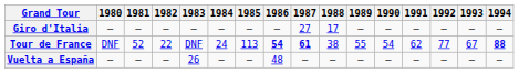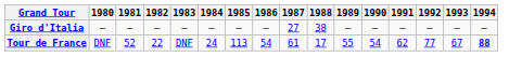 <table class="wikitable plainrowheaders">
 <tr>
 <th scope="col"><a href='#'>Grand Tour</a></th>
 <th scope="col">1980</th>
 <th scope="col">1981</th>
 <th scope="col">1982</th>
 <th scope="col">1983</th>
 <th scope="col">1984</th>
 <th scope="col">1985</th>
 <th scope="col">1986</th>
 <th scope="col">1987</th>
 <th scope="col">1988</th>
 <th scope="col">1989</th>
 <th scope="col">1990</th>
 <th scope="col">1991</th>
 <th scope="col">1992</th>
 <th scope="col">1993</th>
 <th scope="col">1994</th>
 </tr>
 <tr style="text-align:center;">
 <th scope="row"> <a href='#'>Giro d'Italia</a></th>
 <td>—</td>
 <td>—</td>
 <td>—</td>
 <td>—</td>
 <td>—</td>
 <td>—</td>
 <td>—</td>
 <td style="text-align:center;"><a href='#'>27</a></td>
-<td style="text-align:center;"><a href='#'>17</a></td>
+<td style="text-align:center;"><a href='#'>38</a></td>
 <td>—</td>
 <td>—</td>
 <td>—</td>
 <td>—</td>
 <td>—</td>
 <td>—</td>
 </tr>
 <tr style="text-align:center;">
 <th scope="row"> <a href='#'>Tour de France</a></th>
 <td style="text-align:center;"><a href='#'>DNF</a></td>
 <td style="text-align:center;"><a href='#'>52</a></td>
 <td style="text-align:center;"><a href='#'>22</a></td>
 <td style="text-align:center;"><a href='#'>DNF</a></td>
 <td style="text-align:center;"><a href='#'>24</a></td>
 <td style="text-align:center;"><a href='#'>113</a></td>
-<td style="text-align:center;"><strong><a href='#'>54</a></strong></td>
-<td style="text-align:center;"><strong><a href='#'>61</a></strong></td>
-<td style="text-align:center;"><a href='#'>38</a></td>
+<td style="text-align:center;"><a href='#'>54</a></td>
+<td style="text-align:center;"><a href='#'>61</a></td>
+<td style="text-align:center;"><a href='#'>17</a></td>
 <td style="text-align:center;"><a href='#'>55</a></td>
 <td style="text-align:center;"><a href='#'>54</a></td>
 <td style="text-align:center;"><a href='#'>62</a></td>
 <td style="text-align:center;"><a href='#'>77</a></td>
 <td style="text-align:center;"><a href='#'>67</a></td>
 <td style="text-align:center;"><strong><a href='#'>88</a></strong></td>
 </tr>
-<tr style="text-align:center;">
-<th scope="row"> <a href='#'>Vuelta a España</a></th>
-<td>—</td>
-<td>—</td>
-<td>—</td>
-<td style="text-align:center;"><a href='#'>26</a></td>
-<td>—</td>
-<td>—</td>
-<td style="text-align:center;"><a href='#'>48</a></td>
-<td>—</td>
-<td>—</td>
-<td>—</td>
-<td>—</td>
-<td>—</td>
-<td>—</td>
-<td>—</td>
-<td>—</td>
-</tr>
 </table>
